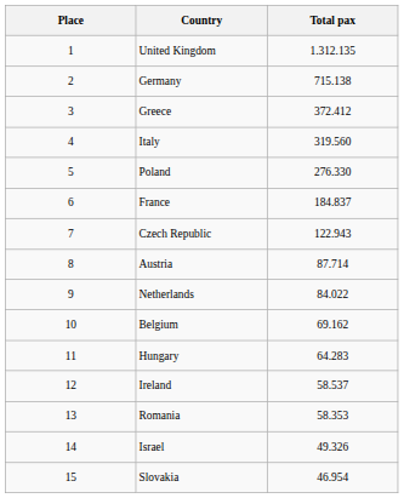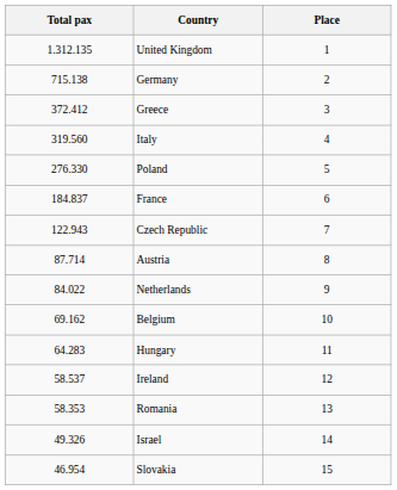 <table class="wikitable"  style="font-size:85%; width:align=;">
 <tr>
+<th style="text-align:center; width:150px; height:30px;">Total pax</th>
+<th style="text-align:center; width:150px; height:30px;">Country</th>
 <th style="text-align:center; width:150px; height:30px;">Place</th>
-<th style="text-align:center; width:150px; height:30px;">Country</th>
-<th style="text-align:center; width:150px; height:30px;">Total pax</th>
 </tr>
 <tr>
+<td style="text-align:center; width:150px; height:30px;">1.312.135</td>
+<td style="width:150px; height:30px;"> United Kingdom</td>
 <td style="text-align:center; width:150px; height:30px;">1</td>
-<td style="width:150px; height:30px;"> United Kingdom</td>
-<td style="text-align:center; width:150px; height:30px;">1.312.135</td>
 </tr>
 <tr>
+<td style="text-align:center; width:150px; height:30px;">715.138</td>
+<td style="width:150px; height:30px;"> Germany</td>
 <td style="text-align:center; width:150px; height:30px;">2</td>
-<td style="width:150px; height:30px;"> Germany</td>
-<td style="text-align:center; width:150px; height:30px;">715.138</td>
 </tr>
 <tr>
+<td style="text-align:center; width:150px; height:30px;">372.412</td>
+<td style="width:150px; height:30px;"> Greece</td>
 <td style="text-align:center; width:150px; height:30px;">3</td>
-<td style="width:150px; height:30px;"> Greece</td>
-<td style="text-align:center; width:150px; height:30px;">372.412</td>
 </tr>
 <tr>
+<td style="text-align:center; width:150px; height:30px;">319.560</td>
+<td style="width:150px; height:30px;"> Italy</td>
 <td style="text-align:center; width:150px; height:30px;">4</td>
-<td style="width:150px; height:30px;"> Italy</td>
-<td style="text-align:center; width:150px; height:30px;">319.560</td>
 </tr>
 <tr>
+<td style="text-align:center; width:150px; height:30px;">276.330</td>
+<td style="width:150px; height:30px;"> Poland</td>
 <td style="text-align:center; width:150px; height:30px;">5</td>
-<td style="width:150px; height:30px;"> Poland</td>
-<td style="text-align:center; width:150px; height:30px;">276.330</td>
 </tr>
 <tr>
+<td style="text-align:center; width:150px; height:30px;">184.837</td>
+<td style="width:150px; height:30px;"> France</td>
 <td style="text-align:center; width:150px; height:30px;">6</td>
-<td style="width:150px; height:30px;"> France</td>
-<td style="text-align:center; width:150px; height:30px;">184.837</td>
 </tr>
 <tr>
+<td style="text-align:center; width:150px; height:30px;">122.943</td>
+<td style="width:150px; height:30px;"> Czech Republic</td>
 <td style="text-align:center; width:150px; height:30px;">7</td>
-<td style="width:150px; height:30px;"> Czech Republic</td>
-<td style="text-align:center; width:150px; height:30px;">122.943</td>
 </tr>
 <tr>
+<td style="text-align:center; width:150px; height:30px;">87.714</td>
+<td style="width:150px; height:30px;"> Austria</td>
 <td style="text-align:center; width:150px; height:30px;">8</td>
-<td style="width:150px; height:30px;"> Austria</td>
-<td style="text-align:center; width:150px; height:30px;">87.714</td>
 </tr>
 <tr>
+<td style="text-align:center; width:150px; height:30px;">84.022</td>
+<td style="width:150px; height:30px;"> Netherlands</td>
 <td style="text-align:center; width:150px; height:30px;">9</td>
-<td style="width:150px; height:30px;"> Netherlands</td>
-<td style="text-align:center; width:150px; height:30px;">84.022</td>
 </tr>
 <tr>
+<td style="text-align:center; width:150px; height:30px;">69.162</td>
+<td style="width:150px; height:30px;"> Belgium</td>
 <td style="text-align:center; width:150px; height:30px;">10</td>
-<td style="width:150px; height:30px;"> Belgium</td>
-<td style="text-align:center; width:150px; height:30px;">69.162</td>
 </tr>
 <tr>
+<td style="text-align:center; width:150px; height:30px;">64.283</td>
+<td style="width:150px; height:30px;"> Hungary</td>
 <td style="text-align:center; width:150px; height:30px;">11</td>
-<td style="width:150px; height:30px;"> Hungary</td>
-<td style="text-align:center; width:150px; height:30px;">64.283</td>
 </tr>
 <tr>
+<td style="text-align:center; width:150px; height:30px;">58.537</td>
+<td style="width:150px; height:30px;"> Ireland</td>
 <td style="text-align:center; width:150px; height:30px;">12</td>
-<td style="width:150px; height:30px;"> Ireland</td>
-<td style="text-align:center; width:150px; height:30px;">58.537</td>
 </tr>
 <tr>
+<td style="text-align:center; width:150px; height:30px;">58.353</td>
+<td style="width:150px; height:30px;"> Romania</td>
 <td style="text-align:center; width:150px; height:30px;">13</td>
-<td style="width:150px; height:30px;"> Romania</td>
-<td style="text-align:center; width:150px; height:30px;">58.353</td>
 </tr>
 <tr>
+<td style="text-align:center; width:150px; height:30px;">49.326</td>
+<td style="width:150px; height:30px;"> Israel</td>
 <td style="text-align:center; width:150px; height:30px;">14</td>
-<td style="width:150px; height:30px;"> Israel</td>
-<td style="text-align:center; width:150px; height:30px;">49.326</td>
 </tr>
 <tr>
+<td style="text-align:center; width:150px; height:30px;">46.954</td>
+<td style="width:150px; height:30px;"> Slovakia</td>
 <td style="text-align:center; width:150px; height:30px;">15</td>
-<td style="width:150px; height:30px;"> Slovakia</td>
-<td style="text-align:center; width:150px; height:30px;">46.954</td>
 </tr>
 </table>
